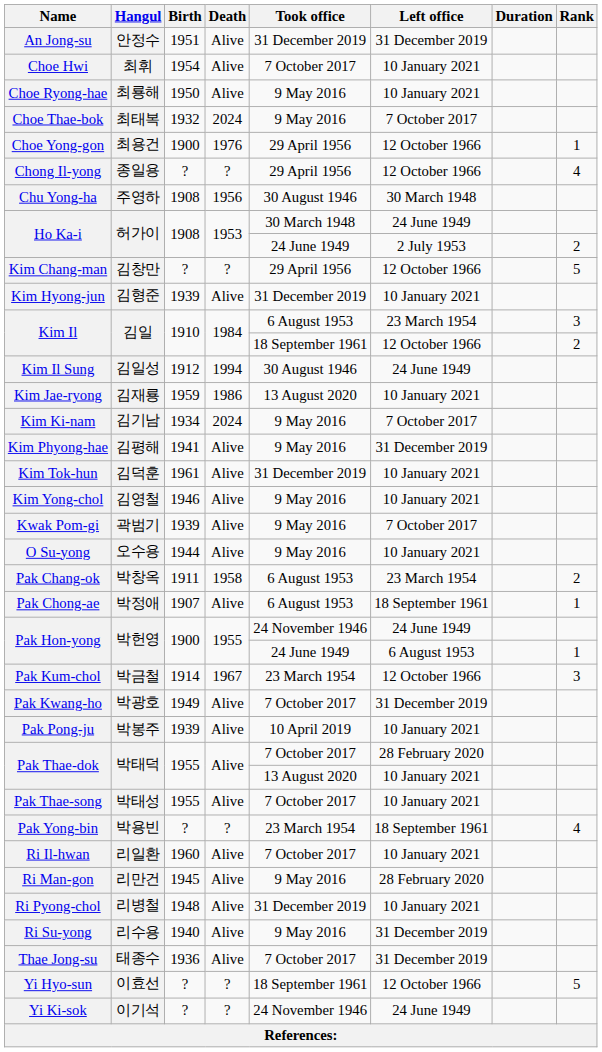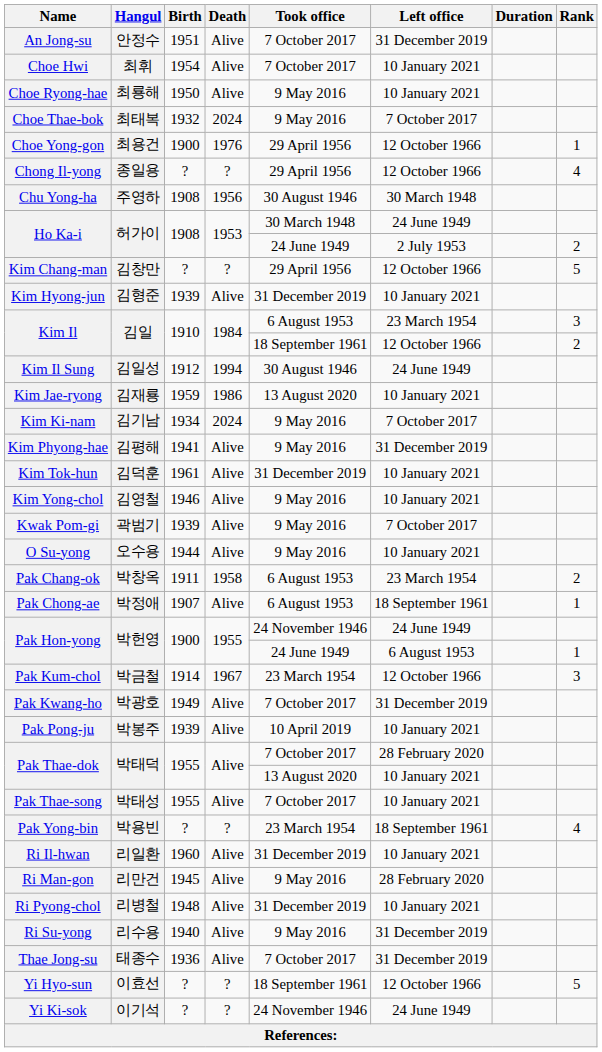 <table class="wikitable sortable">
 <tr>
 <th scope="col">Name</th>
 <th class="unsortable"><a href='#'>Hangul</a></th>
 <th scope="col">Birth</th>
 <th scope="col">Death</th>
 <th scope="col">Took office</th>
 <th scope="col">Left office</th>
 <th scope="col">Duration</th>
 <th scope="col">Rank</th>
 </tr>
 <tr>
 <th align="center" scope="row" style="font-weight:normal;"><a href='#'>An Jong-su</a></th>
 <th align="center" scope="row" style="font-weight:normal;">안정수</th>
 <td align="center">1951</td>
 <td align="center">Alive</td>
-<td align="center">31 December 2019</td>
+<td align="center">7 October 2017</td>
 <td align="center">31 December 2019</td>
 <td align="center"></td>
 <td align="center"></td>
 </tr>
 <tr>
 <th align="center" scope="row" style="font-weight:normal;"><a href='#'>Choe Hwi</a></th>
 <th align="center" scope="row" style="font-weight:normal;">최휘</th>
 <td align="center">1954</td>
 <td align="center">Alive</td>
 <td align="center">7 October 2017</td>
 <td align="center">10 January 2021</td>
 <td align="center"></td>
 <td align="center"></td>
 </tr>
 <tr>
 <th align="center" scope="row" style="font-weight:normal;"><a href='#'>Choe Ryong-hae</a></th>
 <th align="center" scope="row" style="font-weight:normal;">최룡해</th>
 <td align="center">1950</td>
 <td align="center">Alive</td>
 <td align="center">9 May 2016</td>
 <td align="center">10 January 2021</td>
 <td align="center"></td>
 <td align="center"></td>
 </tr>
 <tr>
 <th align="center" scope="row" style="font-weight:normal;"><a href='#'>Choe Thae-bok</a></th>
 <th align="center" scope="row" style="font-weight:normal;">최태복</th>
 <td align="center">1932</td>
 <td align="center">2024</td>
 <td align="center">9 May 2016</td>
 <td align="center">7 October 2017</td>
 <td align="center"></td>
 <td align="center"></td>
 </tr>
 <tr>
 <th align="center" scope="row" style="font-weight:normal;"><a href='#'>Choe Yong-gon</a></th>
 <th align="center" scope="row" style="font-weight:normal;">최용건</th>
 <td align="center">1900</td>
 <td align="center">1976</td>
 <td align="center">29 April 1956</td>
 <td align="center">12 October 1966</td>
 <td align="center"></td>
 <td align="center">1</td>
 </tr>
 <tr>
 <th align="center" scope="row" style="font-weight:normal;"><a href='#'>Chong Il-yong</a></th>
 <th align="center" scope="row" style="font-weight:normal;">종일용</th>
 <td align="center">?</td>
 <td align="center">?</td>
 <td align="center">29 April 1956</td>
 <td align="center">12 October 1966</td>
 <td align="center"></td>
 <td align="center">4</td>
 </tr>
 <tr>
 <th align="center" scope="row" style="font-weight:normal;"><a href='#'>Chu Yong-ha</a></th>
 <th align="center" scope="row" style="font-weight:normal;">주영하</th>
 <td align="center">1908</td>
 <td align="center">1956</td>
 <td align="center">30 August 1946</td>
 <td align="center">30 March 1948</td>
 <td align="center"></td>
 <td align="center"></td>
 </tr>
 <tr>
 <th rowspan="2" align="center" scope="row" style="font-weight:normal;"><a href='#'>Ho Ka-i</a></th>
 <th rowspan="2" align="center" scope="row" style="font-weight:normal;">허가이</th>
 <td rowspan="2" align="center">1908</td>
 <td rowspan="2" align="center">1953</td>
 <td align="center">30 March 1948</td>
 <td align="center">24 June 1949</td>
 <td align="center"></td>
 <td align="center"></td>
 </tr>
 <tr>
 <td align="center">24 June 1949</td>
 <td align="center">2 July 1953</td>
 <td align="center"></td>
 <td align="center">2</td>
 </tr>
 <tr>
 <th align="center" scope="row" style="font-weight:normal;"><a href='#'>Kim Chang-man</a></th>
 <th align="center" scope="row" style="font-weight:normal;">김창만</th>
 <td align="center">?</td>
 <td align="center">?</td>
 <td align="center">29 April 1956</td>
 <td align="center">12 October 1966</td>
 <td align="center"></td>
 <td align="center">5</td>
 </tr>
 <tr>
 <th align="center" scope="row" style="font-weight:normal;"><a href='#'>Kim Hyong-jun</a></th>
 <th align="center" scope="row" style="font-weight:normal;">김형준</th>
 <td align="center">1939</td>
 <td align="center">Alive</td>
 <td align="center">31 December 2019</td>
 <td align="center">10 January 2021</td>
 <td align="center"></td>
 <td align="center"></td>
 </tr>
 <tr>
 <th rowspan="2" align="center" scope="row" style="font-weight:normal;"><a href='#'>Kim Il</a></th>
 <th rowspan="2" align="center" scope="row" style="font-weight:normal;">김일</th>
 <td rowspan="2" align="center">1910</td>
 <td rowspan="2" align="center">1984</td>
 <td align="center">6 August 1953</td>
 <td align="center">23 March 1954</td>
 <td align="center"></td>
 <td align="center">3</td>
 </tr>
 <tr>
 <td align="center">18 September 1961</td>
 <td align="center">12 October 1966</td>
 <td align="center"></td>
 <td align="center">2</td>
 </tr>
 <tr>
 <th align="center" scope="row" style="font-weight:normal;"><a href='#'>Kim Il Sung</a></th>
 <th align="center" scope="row" style="font-weight:normal;">김일성</th>
 <td align="center">1912</td>
 <td align="center">1994</td>
 <td align="center">30 August 1946</td>
 <td align="center">24 June 1949</td>
 <td align="center"></td>
 <td align="center"></td>
 </tr>
 <tr>
 <th align="center" scope="row" style="font-weight:normal;"><a href='#'>Kim Jae-ryong</a></th>
 <th align="center" scope="row" style="font-weight:normal;">김재룡</th>
 <td align="center">1959</td>
 <td align="center">1986</td>
 <td align="center">13 August 2020</td>
 <td align="center">10 January 2021</td>
 <td align="center"></td>
 <td align="center"></td>
 </tr>
 <tr>
 <th align="center" scope="row" style="font-weight:normal;"><a href='#'>Kim Ki-nam</a></th>
 <th align="center" scope="row" style="font-weight:normal;">김기남</th>
 <td align="center">1934</td>
 <td align="center">2024</td>
 <td align="center">9 May 2016</td>
 <td align="center">7 October 2017</td>
 <td align="center"></td>
 <td align="center"></td>
 </tr>
 <tr>
 <th align="center" scope="row" style="font-weight:normal;"><a href='#'>Kim Phyong-hae</a></th>
 <th align="center" scope="row" style="font-weight:normal;">김평해</th>
 <td align="center">1941</td>
 <td align="center">Alive</td>
 <td align="center">9 May 2016</td>
 <td align="center">31 December 2019</td>
 <td align="center"></td>
 <td align="center"></td>
 </tr>
 <tr>
 <th align="center" scope="row" style="font-weight:normal;"><a href='#'>Kim Tok-hun</a></th>
 <th align="center" scope="row" style="font-weight:normal;">김덕훈</th>
 <td align="center">1961</td>
 <td align="center">Alive</td>
 <td align="center">31 December 2019</td>
 <td align="center">10 January 2021</td>
 <td align="center"></td>
 <td align="center"></td>
 </tr>
 <tr>
 <th align="center" scope="row" style="font-weight:normal;"><a href='#'>Kim Yong-chol</a></th>
 <th align="center" scope="row" style="font-weight:normal;">김영철</th>
 <td align="center">1946</td>
 <td align="center">Alive</td>
 <td align="center">9 May 2016</td>
 <td align="center">10 January 2021</td>
 <td align="center"></td>
 <td align="center"></td>
 </tr>
 <tr>
 <th align="center" scope="row" style="font-weight:normal;"><a href='#'>Kwak Pom-gi</a></th>
 <th align="center" scope="row" style="font-weight:normal;">곽범기</th>
 <td align="center">1939</td>
 <td align="center">Alive</td>
 <td align="center">9 May 2016</td>
 <td align="center">7 October 2017</td>
 <td align="center"></td>
 <td align="center"></td>
 </tr>
 <tr>
 <th align="center" scope="row" style="font-weight:normal;"><a href='#'>O Su-yong</a></th>
 <th align="center" scope="row" style="font-weight:normal;">오수용</th>
 <td align="center">1944</td>
 <td align="center">Alive</td>
 <td align="center">9 May 2016</td>
 <td align="center">10 January 2021</td>
 <td align="center"></td>
 <td align="center"></td>
 </tr>
 <tr>
 <th align="center" scope="row" style="font-weight:normal;"><a href='#'>Pak Chang-ok</a></th>
 <th align="center" scope="row" style="font-weight:normal;">박창옥</th>
 <td align="center">1911</td>
 <td align="center">1958</td>
 <td align="center">6 August 1953</td>
 <td align="center">23 March 1954</td>
 <td align="center"></td>
 <td align="center">2</td>
 </tr>
 <tr>
 <th align="center" scope="row" style="font-weight:normal;"><a href='#'>Pak Chong-ae</a></th>
 <th align="center" scope="row" style="font-weight:normal;">박정애</th>
 <td align="center">1907</td>
 <td align="center">Alive</td>
 <td align="center">6 August 1953</td>
 <td align="center">18 September 1961</td>
 <td align="center"></td>
 <td align="center">1</td>
 </tr>
 <tr>
 <th rowspan="2" align="center" scope="row" style="font-weight:normal;"><a href='#'>Pak Hon-yong</a></th>
 <th rowspan="2" align="center" scope="row" style="font-weight:normal;">박헌영</th>
 <td rowspan="2" align="center">1900</td>
 <td rowspan="2" align="center">1955</td>
 <td align="center">24 November 1946</td>
 <td align="center">24 June 1949</td>
 <td align="center"></td>
 <td align="center"></td>
 </tr>
 <tr>
 <td align="center">24 June 1949</td>
 <td align="center">6 August 1953</td>
 <td align="center"></td>
 <td align="center">1</td>
 </tr>
 <tr>
 <th align="center" scope="row" style="font-weight:normal;"><a href='#'>Pak Kum-chol</a></th>
 <th align="center" scope="row" style="font-weight:normal;">박금철</th>
 <td align="center">1914</td>
 <td align="center">1967</td>
 <td align="center">23 March 1954</td>
 <td align="center">12 October 1966</td>
 <td align="center"></td>
 <td align="center">3</td>
 </tr>
 <tr>
 <th align="center" scope="row" style="font-weight:normal;"><a href='#'>Pak Kwang-ho</a></th>
 <th align="center" scope="row" style="font-weight:normal;">박광호</th>
 <td align="center">1949</td>
 <td align="center">Alive</td>
 <td align="center">7 October 2017</td>
 <td align="center">31 December 2019</td>
 <td align="center"></td>
 <td align="center"></td>
 </tr>
 <tr>
 <th align="center" scope="row" style="font-weight:normal;"><a href='#'>Pak Pong-ju</a></th>
 <th align="center" scope="row" style="font-weight:normal;">박봉주</th>
 <td align="center">1939</td>
 <td align="center">Alive</td>
 <td align="center">10 April 2019</td>
 <td align="center">10 January 2021</td>
 <td align="center"></td>
 <td align="center"></td>
 </tr>
 <tr>
 <th rowspan="2" align="center" scope="row" style="font-weight:normal;"><a href='#'>Pak Thae-dok</a></th>
 <th rowspan="2" align="center" scope="row" style="font-weight:normal;">박태덕</th>
 <td rowspan="2" align="center">1955</td>
 <td rowspan="2" align="center">Alive</td>
 <td align="center">7 October 2017</td>
 <td align="center">28 February 2020</td>
 <td align="center"></td>
 <td align="center"></td>
 </tr>
 <tr>
 <td align="center">13 August 2020</td>
 <td align="center">10 January 2021</td>
 <td align="center"></td>
 <td align="center"></td>
 </tr>
 <tr>
 <th align="center" scope="row" style="font-weight:normal;"><a href='#'>Pak Thae-song</a></th>
 <th align="center" scope="row" style="font-weight:normal;">박태성</th>
 <td align="center">1955</td>
 <td align="center">Alive</td>
 <td align="center">7 October 2017</td>
 <td align="center">10 January 2021</td>
 <td align="center"></td>
 <td align="center"></td>
 </tr>
 <tr>
 <th align="center" scope="row" style="font-weight:normal;"><a href='#'>Pak Yong-bin</a></th>
 <th align="center" scope="row" style="font-weight:normal;">박용빈</th>
 <td align="center">?</td>
 <td align="center">?</td>
 <td align="center">23 March 1954</td>
 <td align="center">18 September 1961</td>
 <td align="center"></td>
 <td align="center">4</td>
 </tr>
 <tr>
 <th align="center" scope="row" style="font-weight:normal;"><a href='#'>Ri Il-hwan</a></th>
 <th align="center" scope="row" style="font-weight:normal;">리일환</th>
 <td align="center">1960</td>
 <td align="center">Alive</td>
-<td align="center">7 October 2017</td>
+<td align="center">31 December 2019</td>
 <td align="center">10 January 2021</td>
 <td align="center"></td>
 <td align="center"></td>
 </tr>
 <tr>
 <th align="center" scope="row" style="font-weight:normal;"><a href='#'>Ri Man-gon</a></th>
 <th align="center" scope="row" style="font-weight:normal;">리만건</th>
 <td align="center">1945</td>
 <td align="center">Alive</td>
 <td align="center">9 May 2016</td>
 <td align="center">28 February 2020</td>
 <td align="center"></td>
 <td align="center"></td>
 </tr>
 <tr>
 <th align="center" scope="row" style="font-weight:normal;"><a href='#'>Ri Pyong-chol</a></th>
 <th align="center" scope="row" style="font-weight:normal;">리병철</th>
 <td align="center">1948</td>
 <td align="center">Alive</td>
 <td align="center">31 December 2019</td>
 <td align="center">10 January 2021</td>
 <td align="center"></td>
 <td align="center"></td>
 </tr>
 <tr>
 <th align="center" scope="row" style="font-weight:normal;"><a href='#'>Ri Su-yong</a></th>
 <th align="center" scope="row" style="font-weight:normal;">리수용</th>
 <td align="center">1940</td>
 <td align="center">Alive</td>
 <td align="center">9 May 2016</td>
 <td align="center">31 December 2019</td>
 <td align="center"></td>
 <td align="center"></td>
 </tr>
 <tr>
 <th align="center" scope="row" style="font-weight:normal;"><a href='#'>Thae Jong-su</a></th>
 <th align="center" scope="row" style="font-weight:normal;">태종수</th>
 <td align="center">1936</td>
 <td align="center">Alive</td>
 <td align="center">7 October 2017</td>
 <td align="center">31 December 2019</td>
 <td align="center"></td>
 <td align="center"></td>
 </tr>
 <tr>
 <th align="center" scope="row" style="font-weight:normal;"><a href='#'>Yi Hyo-sun</a></th>
 <th align="center" scope="row" style="font-weight:normal;">이효선</th>
 <td align="center">?</td>
 <td align="center">?</td>
 <td align="center">18 September 1961</td>
 <td align="center">12 October 1966</td>
 <td align="center"></td>
 <td align="center">5</td>
 </tr>
 <tr>
 <th align="center" scope="row" style="font-weight:normal;"><a href='#'>Yi Ki-sok</a></th>
 <th align="center" scope="row" style="font-weight:normal;">이기석</th>
 <td align="center">?</td>
 <td align="center">?</td>
 <td align="center">24 November 1946</td>
 <td align="center">24 June 1949</td>
 <td align="center"></td>
 <td align="center"></td>
 </tr>
 <tr>
 <th colspan="9" unsortable><strong>References:</strong><br></th>
 </tr>
 </table>
